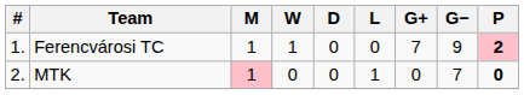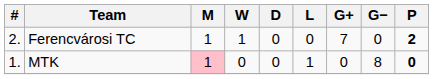 <table class="wikitable" style="text-align: center;">
 <tr>
 <th width="15">#</th>
 <th width="175">Team</th>
 <th width="30">M</th>
 <th width="30">W</th>
 <th width="30">D</th>
 <th width="30">L</th>
 <th width="30">G+</th>
 <th width="30">G−</th>
 <th width="30">P</th>
 </tr>
 <tr>
-<td>1.</td>
+<td>2.</td>
 <td align="left">Ferencvárosi TC</td>
 <td>1</td>
 <td>1</td>
 <td>0</td>
 <td>0</td>
 <td>7</td>
-<td>9</td>
-<td style="background: pink;"><strong>2</strong></td>
+<td>0</td>
+<td><strong>2</strong></td>
 </tr>
 <tr>
-<td>2.</td>
+<td>1.</td>
 <td align="left">MTK</td>
 <td style="background: pink;">1</td>
 <td>0</td>
 <td>0</td>
 <td>1</td>
 <td>0</td>
-<td>7</td>
+<td>8</td>
 <td><strong>0</strong></td>
 </tr>
 <tr>
 </tr>
 </table>
